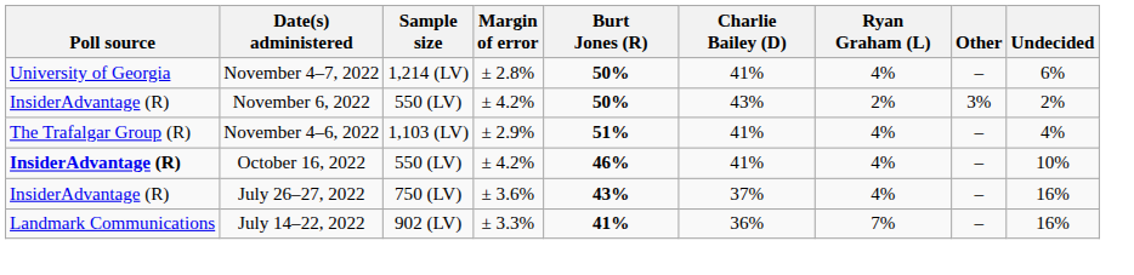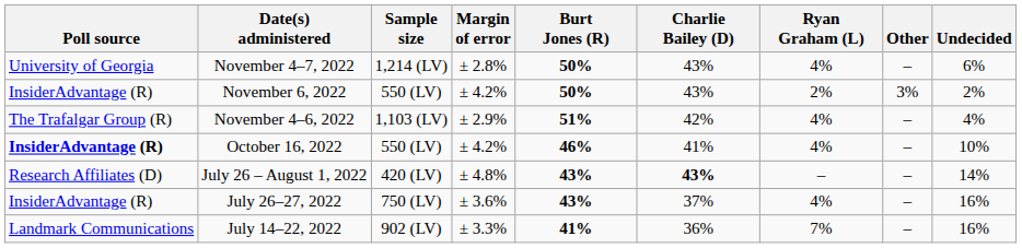 <table class="wikitable" style="font-size:90%;text-align:center;">
 <tr valign=bottom>
 <th>Poll source</th>
 <th>Date(s)<br>administered</th>
 <th>Sample<br>size</th>
 <th>Margin<br>of error</th>
 <th style="width:100px;">Burt<br>Jones (R)</th>
 <th style="width:100px;">Charlie<br>Bailey (D)</th>
 <th style="width:100px;">Ryan<br>Graham (L)</th>
 <th>Other</th>
 <th>Undecided</th>
 </tr>
 <tr>
 <td style="text-align:left;"><a href='#'>University of Georgia</a></td>
 <td>November 4–7, 2022</td>
 <td>1,214 (LV)</td>
 <td>± 2.8%</td>
 <td><strong>50%</strong></td>
-<td>41%</td>
+<td>43%</td>
 <td>4%</td>
 <td>–</td>
 <td>6%</td>
 </tr>
 <tr>
 <td style="text-align:left;"><a href='#'>InsiderAdvantage</a> (R)</td>
 <td>November 6, 2022</td>
 <td>550 (LV)</td>
 <td>± 4.2%</td>
 <td><strong>50%</strong></td>
 <td>43%</td>
 <td>2%</td>
 <td>3%</td>
 <td>2%</td>
 </tr>
 <tr>
 <td style="text-align:left;"><a href='#'>The Trafalgar Group</a> (R)</td>
 <td>November 4–6, 2022</td>
 <td>1,103 (LV)</td>
 <td>± 2.9%</td>
 <td><strong>51%</strong></td>
-<td>41%</td>
+<td>42%</td>
 <td>4%</td>
 <td>–</td>
 <td>4%</td>
 </tr>
 <tr>
 <td style="text-align:left;"><strong><a href='#'>InsiderAdvantage</a> (R)</strong></td>
 <td>October 16, 2022</td>
 <td>550 (LV)</td>
 <td>± 4.2%</td>
 <td><strong>46%</strong></td>
 <td>41%</td>
 <td>4%</td>
 <td>–</td>
 <td>10%</td>
+</tr>
+<tr>
+<td style="text-align:left;"><a href='#'>Research Affiliates</a> (D)</td>
+<td>July 26 – August 1, 2022</td>
+<td>420 (LV)</td>
+<td>± 4.8%</td>
+<td><strong>43%</strong></td>
+<td><strong>43%</strong></td>
+<td>–</td>
+<td>–</td>
+<td>14%</td>
 </tr>
 <tr>
 <td style="text-align:left;"><a href='#'>InsiderAdvantage</a> (R)</td>
 <td>July 26–27, 2022</td>
 <td>750 (LV)</td>
 <td>± 3.6%</td>
 <td><strong>43%</strong></td>
 <td>37%</td>
 <td>4%</td>
 <td>–</td>
 <td>16%</td>
 </tr>
 <tr>
 <td style="text-align:left;"><a href='#'>Landmark Communications</a></td>
 <td>July 14–22, 2022</td>
 <td>902 (LV)</td>
 <td>± 3.3%</td>
 <td><strong>41%</strong></td>
 <td>36%</td>
 <td>7%</td>
 <td>–</td>
 <td>16%</td>
 </tr>
 </table>
